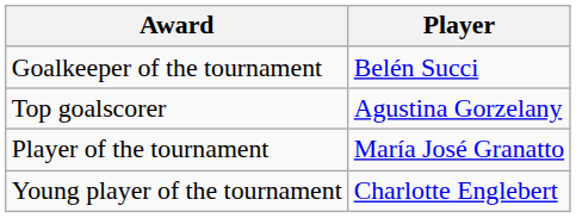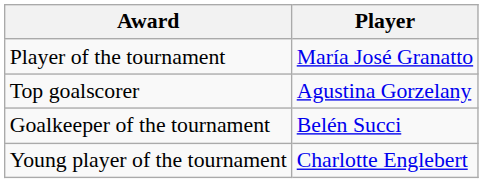 <table class="wikitable">
 <tr>
 <th>Award</th>
 <th>Player</th>
 </tr>
 <tr>
-<td>Goalkeeper of the tournament</td>
-<td> <a href='#'>Belén Succi</a></td>
+<td>Player of the tournament</td>
+<td> <a href='#'>María José Granatto</a></td>
 </tr>
 <tr>
 <td>Top goalscorer</td>
 <td> <a href='#'>Agustina Gorzelany</a></td>
 </tr>
 <tr>
-<td>Player of the tournament</td>
-<td> <a href='#'>María José Granatto</a></td>
+<td>Goalkeeper of the tournament</td>
+<td> <a href='#'>Belén Succi</a></td>
 </tr>
 <tr>
 <td>Young player of the tournament</td>
 <td> <a href='#'>Charlotte Englebert</a></td>
 </tr>
 </table>
